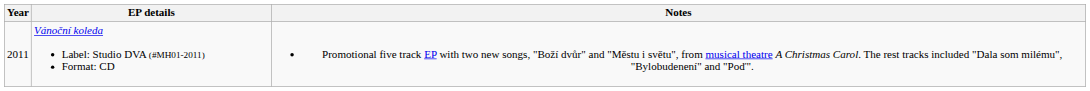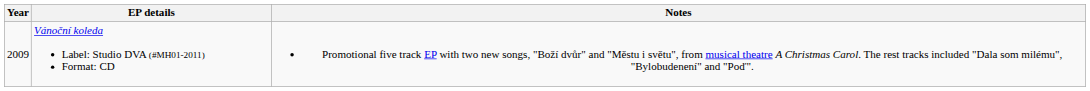 <table class="wikitable" style="text-align:center;">
 <tr>
 <th width="1">Year</th>
 <th width="340">EP details</th>
 <th>Notes</th>
 </tr>
 <tr>
-<td>2011</td>
+<td>2009</td>
 <td align="left"><em><a href='#'>Vánoční koleda</a></em><br><ul><li>Label: Studio DVA <small>(#MH01-2011)</small></li><li>Format: CD</li></ul></td>
 <td><br><ul><li>Promotional five track <a href='#'>EP</a> with two new songs, "Boží dvůr" and "Městu i světu", from <a href='#'>musical theatre</a> <em>A Christmas Carol</em>. The rest tracks included "Dala som milému", "Bylobudenení" and "Poď".</li></ul></td>
 </tr>
 </table>
